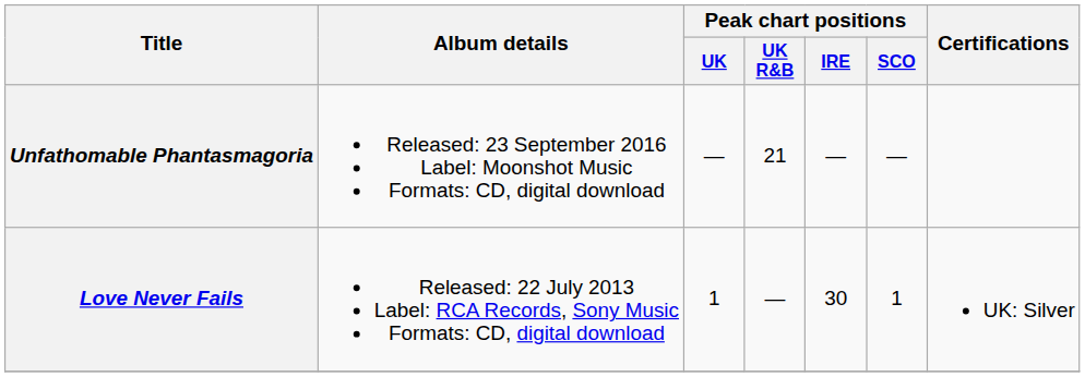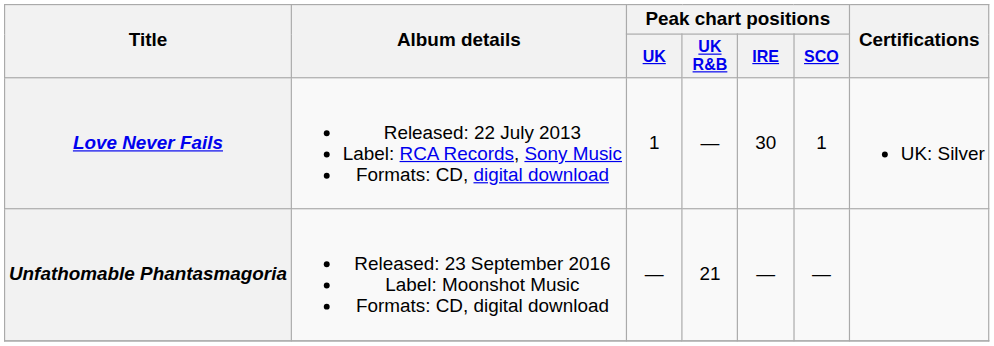 <table class="wikitable plainrowheaders" style="text-align:center;">
 <tr>
 <th scope="col" rowspan="2">Title</th>
 <th scope="col" rowspan="2">Album details</th>
 <th scope="col" colspan="4">Peak chart positions</th>
 <th scope="col" rowspan="2">Certifications</th>
 </tr>
 <tr>
 <th scope="col" style="width:3em;font-size:85%;"><a href='#'>UK</a><br></th>
 <th scope="col" style="width:3em;font-size:85%;"><a href='#'>UK R&B</a><br></th>
 <th scope="col" style="width:3em;font-size:85%;"><a href='#'>IRE</a><br></th>
 <th scope="col" style="width:3em;font-size:85%;"><a href='#'>SCO</a><br></th>
 </tr>
 <tr>
+<th scope="row"><em><a href='#'>Love Never Fails</a></em></th>
+<td><br><ul><li>Released: 22 July 2013</li><li>Label: <a href='#'>RCA Records</a>, <a href='#'>Sony Music</a></li><li>Formats: CD, <a href='#'>digital download</a></li></ul></td>
+<td>1</td>
+<td>—</td>
+<td>30</td>
+<td>1</td>
+<td><br><ul><li>UK: Silver</li></ul></td>
+</tr>
+<tr>
 <th scope="row"><em>Unfathomable Phantasmagoria</em></th>
 <td><br><ul><li>Released: 23 September 2016</li><li>Label: Moonshot Music</li><li>Formats: CD, digital download</li></ul></td>
 <td>—</td>
 <td>21</td>
 <td>—</td>
 <td>—</td>
 <td></td>
 </tr>
 <tr>
-<th scope="row"><em><a href='#'>Love Never Fails</a></em></th>
-<td><br><ul><li>Released: 22 July 2013</li><li>Label: <a href='#'>RCA Records</a>, <a href='#'>Sony Music</a></li><li>Formats: CD, <a href='#'>digital download</a></li></ul></td>
-<td>1</td>
-<td>—</td>
-<td>30</td>
-<td>1</td>
-<td><br><ul><li>UK: Silver</li></ul></td>
-</tr>
-<tr>
 </tr>
 </table>
